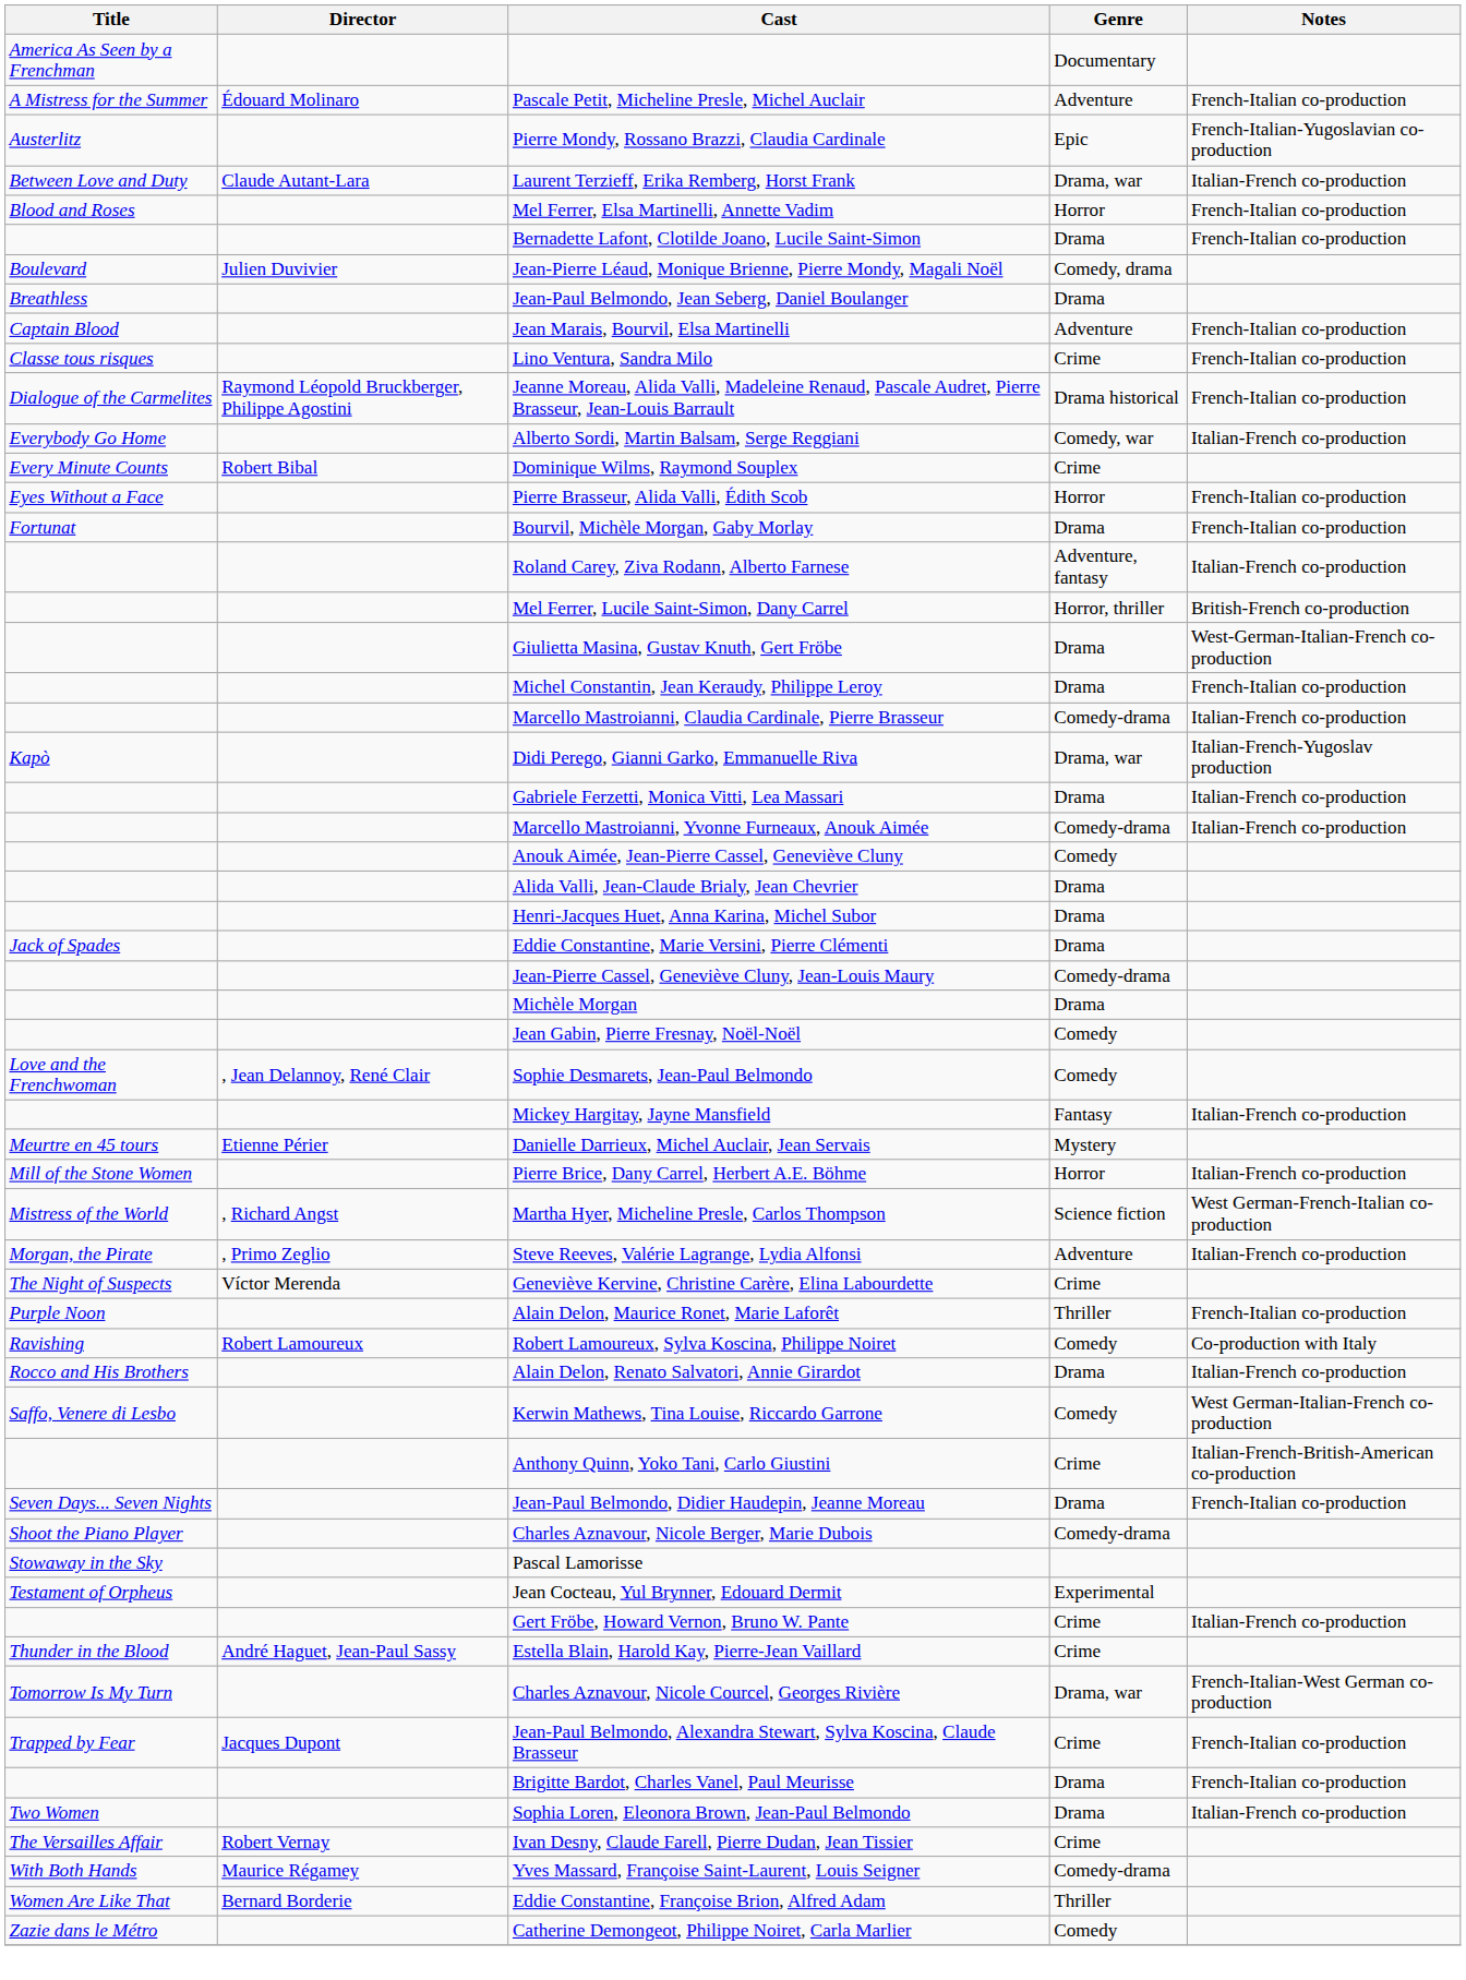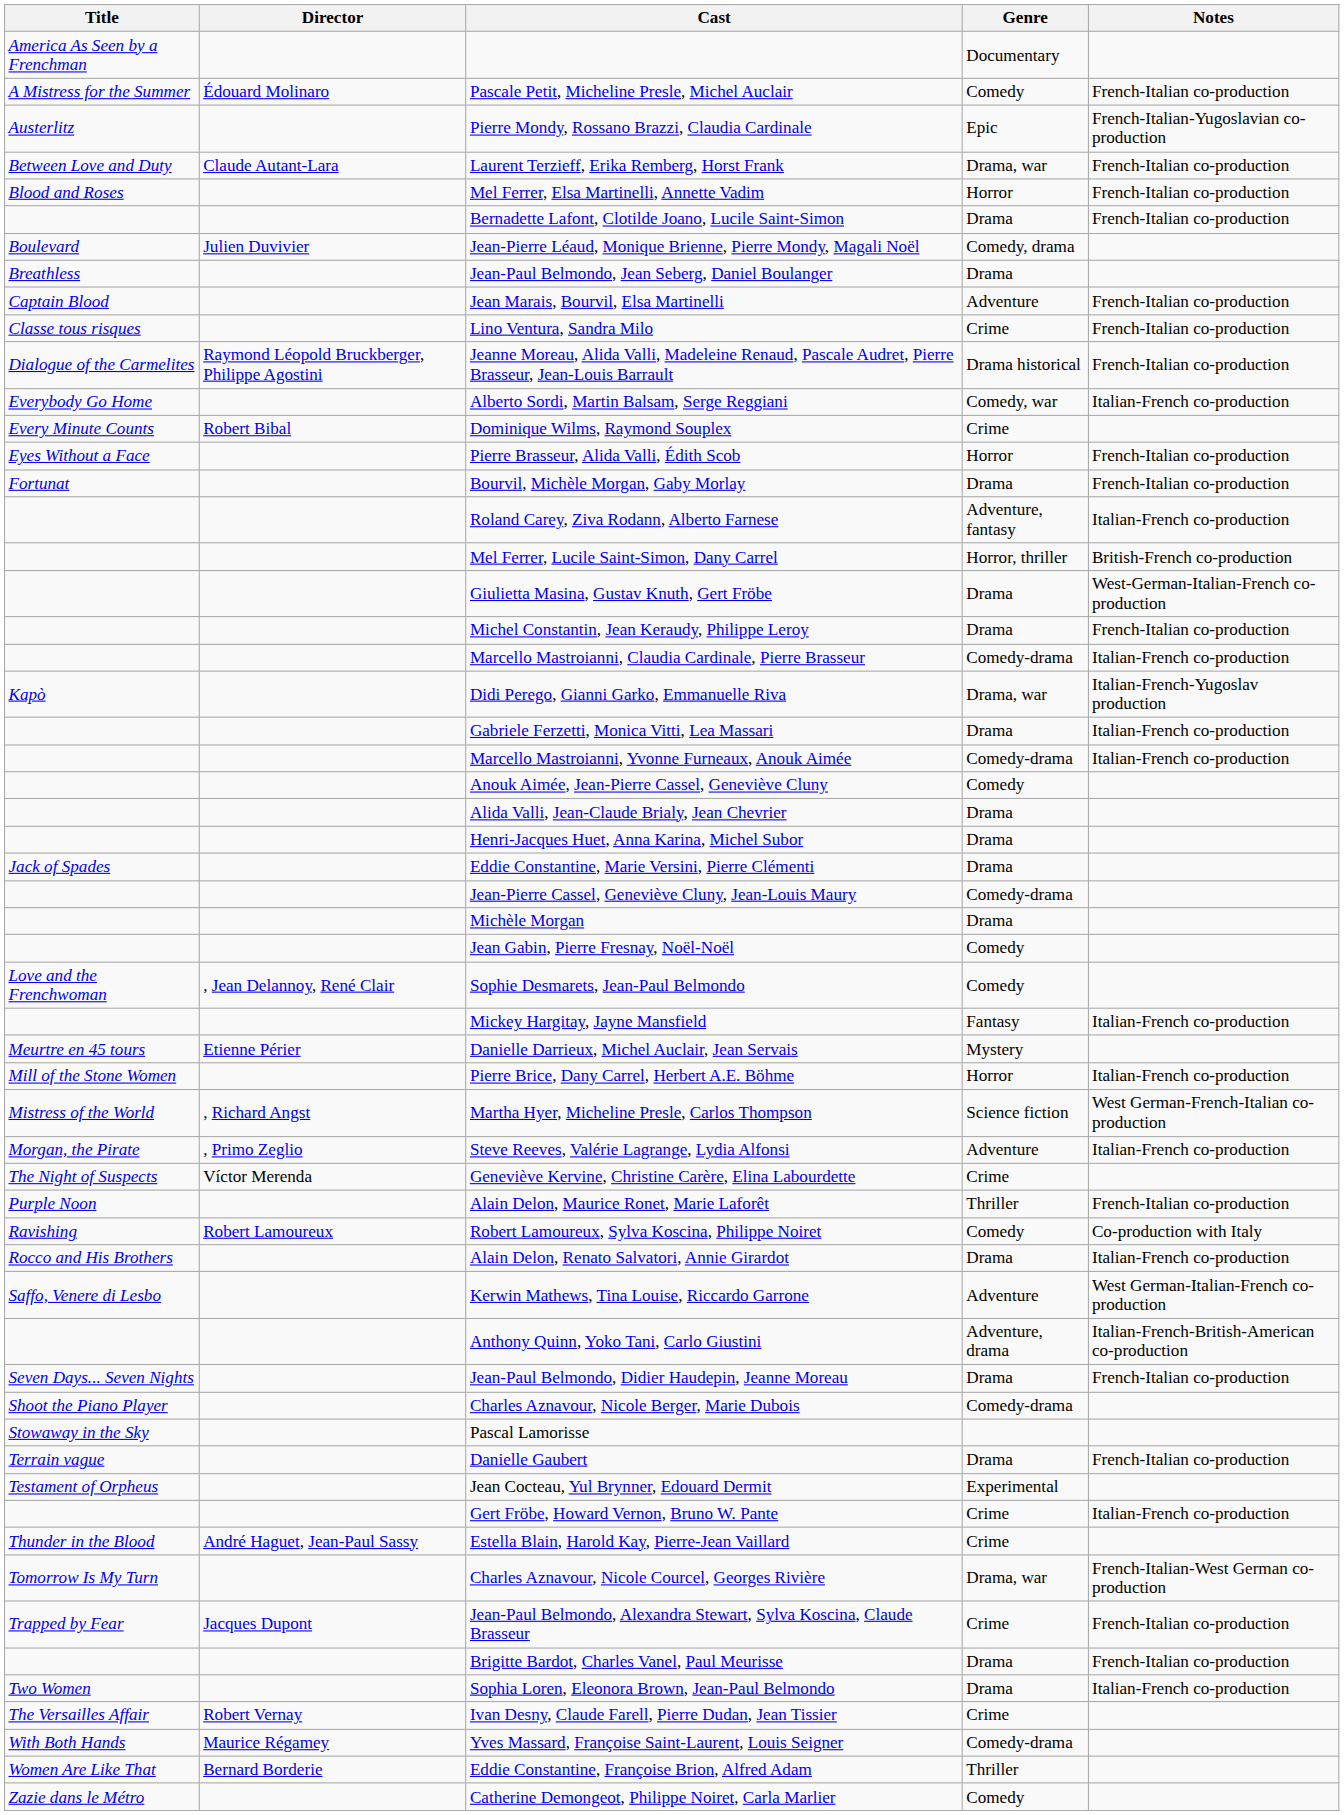 <table class="wikitable sortable">
 <tr>
 <th scope="col">Title</th>
 <th scope="col">Director</th>
 <th scope="col" class="unsortable">Cast</th>
 <th scope="col">Genre</th>
 <th scope="col">Notes</th>
 </tr>
 <tr>
 <td><em><a href='#'>America As Seen by a Frenchman</a></em></td>
 <td></td>
 <td></td>
 <td>Documentary</td>
 <td></td>
 </tr>
 <tr>
 <td><em><a href='#'>A Mistress for the Summer</a></em></td>
 <td><a href='#'>Édouard Molinaro</a></td>
 <td><a href='#'>Pascale Petit</a>, <a href='#'>Micheline Presle</a>, <a href='#'>Michel Auclair</a></td>
-<td>Adventure</td>
+<td>Comedy</td>
 <td>French-Italian co-production</td>
 </tr>
 <tr>
 <td><em><a href='#'>Austerlitz</a></em></td>
 <td></td>
 <td><a href='#'>Pierre Mondy</a>, <a href='#'>Rossano Brazzi</a>, <a href='#'>Claudia Cardinale</a></td>
 <td>Epic</td>
 <td>French-Italian-Yugoslavian co-production</td>
 </tr>
 <tr>
 <td><em><a href='#'>Between Love and Duty</a></em></td>
 <td><a href='#'>Claude Autant-Lara</a></td>
 <td><a href='#'>Laurent Terzieff</a>, <a href='#'>Erika Remberg</a>, <a href='#'>Horst Frank</a></td>
 <td>Drama, war</td>
-<td>Italian-French co-production</td>
+<td>French-Italian co-production</td>
 </tr>
 <tr>
 <td><em><a href='#'>Blood and Roses</a></em></td>
 <td></td>
 <td><a href='#'>Mel Ferrer</a>, <a href='#'>Elsa Martinelli</a>, <a href='#'>Annette Vadim</a></td>
 <td>Horror</td>
 <td>French-Italian co-production</td>
 </tr>
 <tr>
 <td><em></em></td>
 <td></td>
 <td><a href='#'>Bernadette Lafont</a>, <a href='#'>Clotilde Joano</a>, <a href='#'>Lucile Saint-Simon</a></td>
 <td>Drama</td>
 <td>French-Italian co-production</td>
 </tr>
 <tr>
 <td><em><a href='#'>Boulevard</a></em></td>
 <td><a href='#'>Julien Duvivier</a></td>
 <td><a href='#'>Jean-Pierre Léaud</a>, <a href='#'>Monique Brienne</a>, <a href='#'>Pierre Mondy</a>, <a href='#'>Magali Noël</a></td>
 <td>Comedy, drama</td>
 <td></td>
 </tr>
 <tr>
 <td><em><a href='#'>Breathless</a></em></td>
 <td></td>
 <td><a href='#'>Jean-Paul Belmondo</a>, <a href='#'>Jean Seberg</a>, <a href='#'>Daniel Boulanger</a></td>
 <td>Drama</td>
 <td></td>
 </tr>
 <tr>
 <td><em><a href='#'>Captain Blood</a></em></td>
 <td></td>
 <td><a href='#'>Jean Marais</a>, <a href='#'>Bourvil</a>, <a href='#'>Elsa Martinelli</a></td>
 <td>Adventure</td>
 <td>French-Italian co-production</td>
 </tr>
 <tr>
 <td><em><a href='#'>Classe tous risques</a></em></td>
 <td></td>
 <td><a href='#'>Lino Ventura</a>, <a href='#'>Sandra Milo</a></td>
 <td>Crime</td>
 <td>French-Italian co-production</td>
 </tr>
 <tr>
 <td><em><a href='#'>Dialogue of the Carmelites</a></em></td>
 <td><a href='#'>Raymond Léopold Bruckberger</a>, <a href='#'>Philippe Agostini</a></td>
 <td><a href='#'>Jeanne Moreau</a>, <a href='#'>Alida Valli</a>, <a href='#'>Madeleine Renaud</a>, <a href='#'>Pascale Audret</a>, <a href='#'>Pierre Brasseur</a>, <a href='#'>Jean-Louis Barrault</a></td>
 <td>Drama historical</td>
 <td>French-Italian co-production</td>
 </tr>
 <tr>
 <td><em><a href='#'>Everybody Go Home</a></em></td>
 <td></td>
 <td><a href='#'>Alberto Sordi</a>, <a href='#'>Martin Balsam</a>, <a href='#'>Serge Reggiani</a></td>
 <td>Comedy, war</td>
 <td>Italian-French co-production</td>
 </tr>
 <tr>
 <td><em><a href='#'>Every Minute Counts</a></em></td>
 <td><a href='#'>Robert Bibal</a></td>
 <td><a href='#'>Dominique Wilms</a>, <a href='#'>Raymond Souplex</a></td>
 <td>Crime</td>
 <td></td>
 </tr>
 <tr>
 <td><em><a href='#'>Eyes Without a Face</a></em></td>
 <td></td>
 <td><a href='#'>Pierre Brasseur</a>, <a href='#'>Alida Valli</a>, <a href='#'>Édith Scob</a></td>
 <td>Horror</td>
 <td>French-Italian co-production</td>
 </tr>
 <tr>
 <td><em><a href='#'>Fortunat</a></em></td>
 <td></td>
 <td><a href='#'>Bourvil</a>, <a href='#'>Michèle Morgan</a>, <a href='#'>Gaby Morlay</a></td>
 <td>Drama</td>
 <td>French-Italian co-production</td>
 </tr>
 <tr>
 <td></td>
 <td></td>
 <td><a href='#'>Roland Carey</a>, <a href='#'>Ziva Rodann</a>, <a href='#'>Alberto Farnese</a></td>
 <td>Adventure, fantasy</td>
 <td>Italian-French co-production</td>
 </tr>
 <tr>
 <td><em></em></td>
 <td></td>
 <td><a href='#'>Mel Ferrer</a>, <a href='#'>Lucile Saint-Simon</a>, <a href='#'>Dany Carrel</a></td>
 <td>Horror, thriller</td>
 <td>British-French co-production</td>
 </tr>
 <tr>
 <td></td>
 <td></td>
 <td><a href='#'>Giulietta Masina</a>, <a href='#'>Gustav Knuth</a>, <a href='#'>Gert Fröbe</a></td>
 <td>Drama</td>
 <td>West-German-Italian-French co-production</td>
 </tr>
 <tr>
 <td><em></em></td>
 <td></td>
 <td><a href='#'>Michel Constantin</a>, <a href='#'>Jean Keraudy</a>, <a href='#'>Philippe Leroy</a></td>
 <td>Drama</td>
 <td>French-Italian co-production</td>
 </tr>
 <tr>
 <td><em></em></td>
 <td></td>
 <td><a href='#'>Marcello Mastroianni</a>, <a href='#'>Claudia Cardinale</a>, <a href='#'>Pierre Brasseur</a></td>
 <td>Comedy-drama</td>
 <td>Italian-French co-production</td>
 </tr>
 <tr>
 <td><em><a href='#'>Kapò</a></em></td>
 <td></td>
 <td><a href='#'>Didi Perego</a>, <a href='#'>Gianni Garko</a>, <a href='#'>Emmanuelle Riva</a></td>
 <td>Drama, war</td>
 <td>Italian-French-Yugoslav production</td>
 </tr>
 <tr>
 <td><em></em></td>
 <td></td>
 <td><a href='#'>Gabriele Ferzetti</a>, <a href='#'>Monica Vitti</a>, <a href='#'>Lea Massari</a></td>
 <td>Drama</td>
 <td>Italian-French co-production</td>
 </tr>
 <tr>
 <td><em></em></td>
 <td></td>
 <td><a href='#'>Marcello Mastroianni</a>, <a href='#'>Yvonne Furneaux</a>, <a href='#'>Anouk Aimée</a></td>
 <td>Comedy-drama</td>
 <td>Italian-French co-production</td>
 </tr>
 <tr>
 <td><em></em></td>
 <td></td>
 <td><a href='#'>Anouk Aimée</a>, <a href='#'>Jean-Pierre Cassel</a>, <a href='#'>Geneviève Cluny</a></td>
 <td>Comedy</td>
 <td></td>
 </tr>
 <tr>
 <td><em></em></td>
 <td></td>
 <td><a href='#'>Alida Valli</a>, <a href='#'>Jean-Claude Brialy</a>, <a href='#'>Jean Chevrier</a></td>
 <td>Drama</td>
 <td></td>
 </tr>
 <tr>
 <td><em></em></td>
 <td></td>
 <td><a href='#'>Henri-Jacques Huet</a>, <a href='#'>Anna Karina</a>, <a href='#'>Michel Subor</a></td>
 <td>Drama</td>
 <td></td>
 </tr>
 <tr>
 <td><em><a href='#'>Jack of Spades</a></em></td>
 <td></td>
 <td><a href='#'>Eddie Constantine</a>, <a href='#'>Marie Versini</a>, <a href='#'>Pierre Clémenti</a></td>
 <td>Drama</td>
 <td></td>
 </tr>
 <tr>
 <td><em></em></td>
 <td></td>
 <td><a href='#'>Jean-Pierre Cassel</a>, <a href='#'>Geneviève Cluny</a>, <a href='#'>Jean-Louis Maury</a></td>
 <td>Comedy-drama</td>
 <td></td>
 </tr>
 <tr>
 <td><em></em></td>
 <td></td>
 <td><a href='#'>Michèle Morgan</a></td>
 <td>Drama</td>
 <td></td>
 </tr>
 <tr>
 <td><em></em></td>
 <td></td>
 <td><a href='#'>Jean Gabin</a>, <a href='#'>Pierre Fresnay</a>, <a href='#'>Noël-Noël</a></td>
 <td>Comedy</td>
 <td></td>
 </tr>
 <tr>
 <td><em><a href='#'>Love and the Frenchwoman</a></em></td>
 <td>, <a href='#'>Jean Delannoy</a>, <a href='#'>René Clair</a></td>
 <td><a href='#'>Sophie Desmarets</a>, <a href='#'>Jean-Paul Belmondo</a></td>
 <td>Comedy</td>
 <td></td>
 </tr>
 <tr>
 <td><em></em></td>
 <td></td>
 <td><a href='#'>Mickey Hargitay</a>, <a href='#'>Jayne Mansfield</a></td>
 <td>Fantasy</td>
 <td>Italian-French co-production</td>
 </tr>
 <tr>
 <td><em><a href='#'>Meurtre en 45 tours</a></em></td>
 <td><a href='#'>Etienne Périer</a></td>
 <td><a href='#'>Danielle Darrieux</a>, <a href='#'>Michel Auclair</a>, <a href='#'>Jean Servais</a></td>
 <td>Mystery</td>
 <td></td>
 </tr>
 <tr>
 <td><em><a href='#'>Mill of the Stone Women</a></em></td>
 <td></td>
 <td><a href='#'>Pierre Brice</a>, <a href='#'>Dany Carrel</a>, <a href='#'>Herbert A.E. Böhme</a></td>
 <td>Horror</td>
 <td>Italian-French co-production</td>
 </tr>
 <tr>
 <td><em><a href='#'>Mistress of the World</a></em></td>
 <td>, <a href='#'>Richard Angst</a></td>
 <td><a href='#'>Martha Hyer</a>, <a href='#'>Micheline Presle</a>, <a href='#'>Carlos Thompson</a></td>
 <td>Science fiction</td>
 <td>West German-French-Italian co-production</td>
 </tr>
 <tr>
 <td><em><a href='#'>Morgan, the Pirate</a></em></td>
 <td>, <a href='#'>Primo Zeglio</a></td>
 <td><a href='#'>Steve Reeves</a>, <a href='#'>Valérie Lagrange</a>, <a href='#'>Lydia Alfonsi</a></td>
 <td>Adventure</td>
 <td>Italian-French co-production</td>
 </tr>
 <tr>
 <td><em><a href='#'>The Night of Suspects</a></em></td>
 <td>Víctor Merenda</td>
 <td><a href='#'>Geneviève Kervine</a>, <a href='#'>Christine Carère</a>, <a href='#'>Elina Labourdette</a></td>
 <td>Crime</td>
 <td></td>
 </tr>
 <tr>
 <td><em><a href='#'>Purple Noon</a></em></td>
 <td></td>
 <td><a href='#'>Alain Delon</a>, <a href='#'>Maurice Ronet</a>, <a href='#'>Marie Laforêt</a></td>
 <td>Thriller</td>
 <td>French-Italian co-production</td>
 </tr>
 <tr>
 <td><em><a href='#'>Ravishing</a></em></td>
 <td><a href='#'>Robert Lamoureux</a></td>
 <td><a href='#'>Robert Lamoureux</a>, <a href='#'>Sylva Koscina</a>, <a href='#'>Philippe Noiret</a></td>
 <td>Comedy</td>
 <td>Co-production with Italy</td>
 </tr>
 <tr>
 <td><em><a href='#'>Rocco and His Brothers</a></em></td>
 <td></td>
 <td><a href='#'>Alain Delon</a>, <a href='#'>Renato Salvatori</a>, <a href='#'>Annie Girardot</a></td>
 <td>Drama</td>
 <td>Italian-French co-production</td>
 </tr>
 <tr>
 <td><em><a href='#'>Saffo, Venere di Lesbo</a></em></td>
 <td></td>
 <td><a href='#'>Kerwin Mathews</a>, <a href='#'>Tina Louise</a>, <a href='#'>Riccardo Garrone</a></td>
-<td>Comedy</td>
+<td>Adventure</td>
 <td>West German-Italian-French co-production</td>
 </tr>
 <tr>
 <td></td>
 <td></td>
 <td><a href='#'>Anthony Quinn</a>, <a href='#'>Yoko Tani</a>, <a href='#'>Carlo Giustini</a></td>
-<td>Crime</td>
+<td>Adventure, drama</td>
 <td>Italian-French-British-American co-production</td>
 </tr>
 <tr>
 <td><em><a href='#'>Seven Days... Seven Nights</a></em></td>
 <td></td>
 <td><a href='#'>Jean-Paul Belmondo</a>, <a href='#'>Didier Haudepin</a>, <a href='#'>Jeanne Moreau</a></td>
 <td>Drama</td>
 <td>French-Italian co-production</td>
 </tr>
 <tr>
 <td><em><a href='#'>Shoot the Piano Player</a></em></td>
 <td></td>
 <td><a href='#'>Charles Aznavour</a>, <a href='#'>Nicole Berger</a>, <a href='#'>Marie Dubois</a></td>
 <td>Comedy-drama</td>
 <td></td>
 </tr>
 <tr>
 <td><em><a href='#'>Stowaway in the Sky</a></em></td>
 <td></td>
 <td>Pascal Lamorisse</td>
 <td></td>
 <td></td>
+</tr>
+<tr>
+<td><em><a href='#'>Terrain vague</a></em></td>
+<td></td>
+<td><a href='#'>Danielle Gaubert</a></td>
+<td>Drama</td>
+<td>French-Italian co-production</td>
 </tr>
 <tr>
 <td><em><a href='#'>Testament of Orpheus</a></em></td>
 <td></td>
 <td>Jean Cocteau, <a href='#'>Yul Brynner</a>, <a href='#'>Edouard Dermit</a></td>
 <td>Experimental</td>
 <td></td>
 </tr>
 <tr>
 <td><em></em></td>
 <td></td>
 <td><a href='#'>Gert Fröbe</a>, <a href='#'>Howard Vernon</a>, <a href='#'>Bruno W. Pante</a></td>
 <td>Crime</td>
 <td>Italian-French co-production</td>
 </tr>
 <tr>
 <td><em><a href='#'>Thunder in the Blood</a></em></td>
 <td><a href='#'>André Haguet</a>, <a href='#'>Jean-Paul Sassy</a></td>
 <td><a href='#'>Estella Blain</a>, <a href='#'>Harold Kay</a>, <a href='#'>Pierre-Jean Vaillard</a></td>
 <td>Crime</td>
 <td></td>
 </tr>
 <tr>
 <td><em><a href='#'>Tomorrow Is My Turn</a></em></td>
 <td></td>
 <td><a href='#'>Charles Aznavour</a>, <a href='#'>Nicole Courcel</a>, <a href='#'>Georges Rivière</a></td>
 <td>Drama, war</td>
 <td>French-Italian-West German co-production</td>
 </tr>
 <tr>
 <td><em><a href='#'>Trapped by Fear</a></em></td>
 <td><a href='#'>Jacques Dupont</a></td>
 <td><a href='#'>Jean-Paul Belmondo</a>, <a href='#'>Alexandra Stewart</a>, <a href='#'>Sylva Koscina</a>, <a href='#'>Claude Brasseur</a></td>
 <td>Crime</td>
 <td>French-Italian co-production</td>
 </tr>
 <tr>
 <td><em></em></td>
 <td></td>
 <td><a href='#'>Brigitte Bardot</a>, <a href='#'>Charles Vanel</a>, <a href='#'>Paul Meurisse</a></td>
 <td>Drama</td>
 <td>French-Italian co-production</td>
 </tr>
 <tr>
 <td><em><a href='#'>Two Women</a></em></td>
 <td></td>
 <td><a href='#'>Sophia Loren</a>, <a href='#'>Eleonora Brown</a>, <a href='#'>Jean-Paul Belmondo</a></td>
 <td>Drama</td>
 <td>Italian-French co-production</td>
 </tr>
 <tr>
 <td><em><a href='#'>The Versailles Affair</a></em></td>
 <td><a href='#'>Robert Vernay</a></td>
 <td><a href='#'>Ivan Desny</a>, <a href='#'>Claude Farell</a>, <a href='#'>Pierre Dudan</a>, <a href='#'>Jean Tissier</a></td>
 <td>Crime</td>
 <td></td>
 </tr>
 <tr>
 <td><em><a href='#'>With Both Hands</a></em></td>
 <td><a href='#'>Maurice Régamey</a></td>
 <td><a href='#'>Yves Massard</a>, <a href='#'>Françoise Saint-Laurent</a>, <a href='#'>Louis Seigner</a></td>
 <td>Comedy-drama</td>
 <td></td>
 </tr>
 <tr>
 <td><em><a href='#'>Women Are Like That</a></em></td>
 <td><a href='#'>Bernard Borderie</a></td>
 <td><a href='#'>Eddie Constantine</a>, <a href='#'>Françoise Brion</a>, <a href='#'>Alfred Adam</a></td>
 <td>Thriller</td>
 <td></td>
 </tr>
 <tr>
 <td><em><a href='#'>Zazie dans le Métro</a></em></td>
 <td></td>
 <td><a href='#'>Catherine Demongeot</a>, <a href='#'>Philippe Noiret</a>, <a href='#'>Carla Marlier</a></td>
 <td>Comedy</td>
 <td></td>
 </tr>
 <tr>
 </tr>
 </table>
